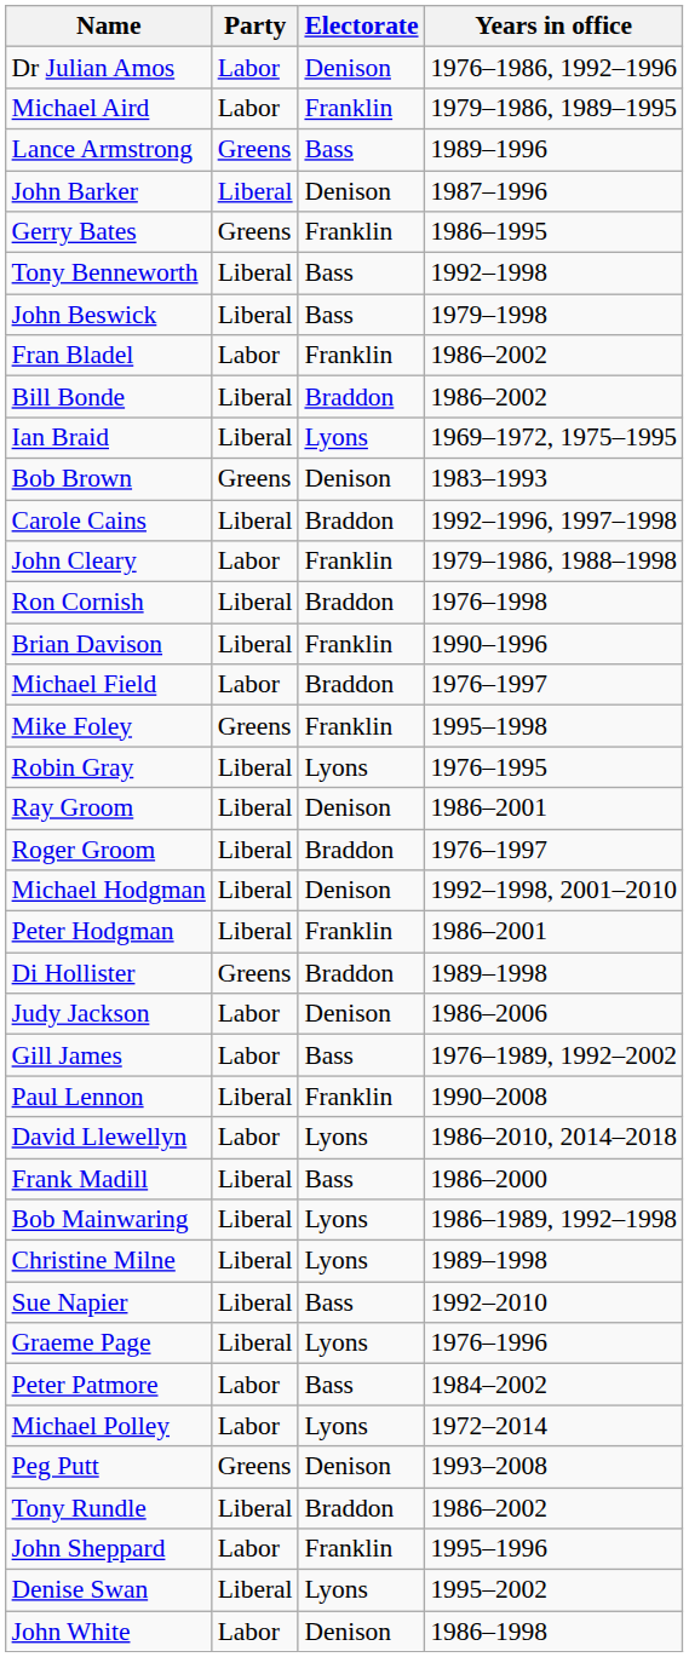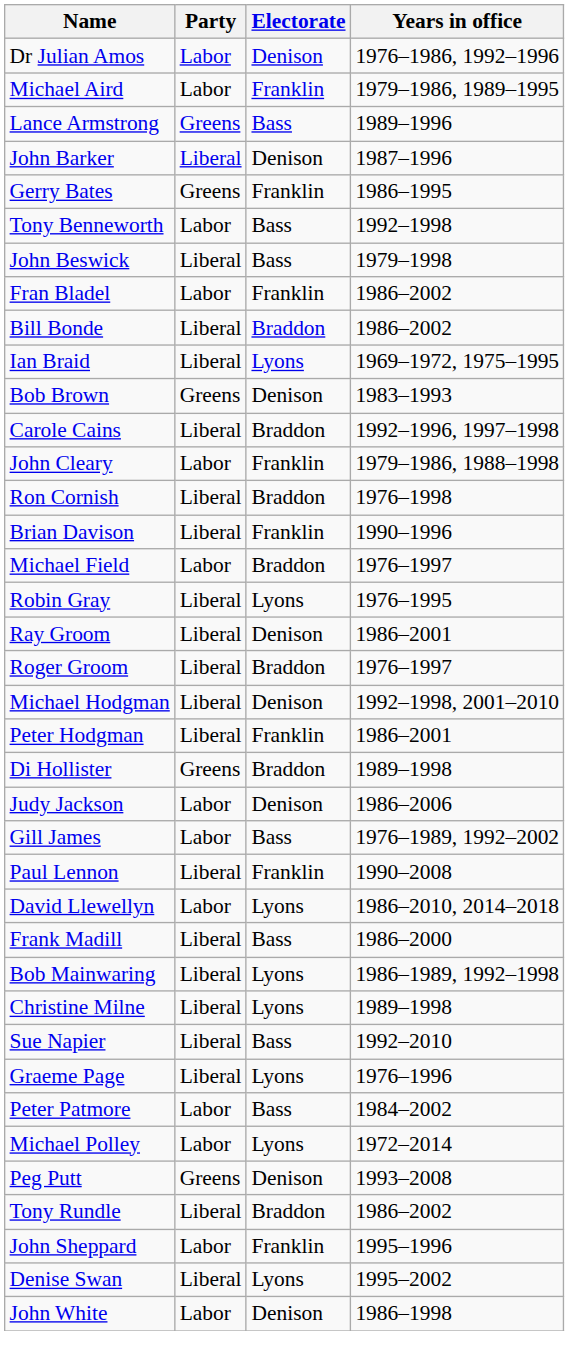 <table class="wikitable sortable">
 <tr>
 <th>Name</th>
 <th>Party</th>
 <th><a href='#'>Electorate</a></th>
 <th>Years in office</th>
 </tr>
 <tr>
 <td>Dr <a href='#'>Julian Amos</a></td>
 <td><a href='#'>Labor</a></td>
 <td><a href='#'>Denison</a></td>
 <td>1976–1986, 1992–1996</td>
 </tr>
 <tr>
 <td><a href='#'>Michael Aird</a></td>
 <td>Labor</td>
 <td><a href='#'>Franklin</a></td>
 <td>1979–1986, 1989–1995</td>
 </tr>
 <tr>
 <td><a href='#'>Lance Armstrong</a></td>
 <td><a href='#'>Greens</a></td>
 <td><a href='#'>Bass</a></td>
 <td>1989–1996</td>
 </tr>
 <tr>
 <td><a href='#'>John Barker</a></td>
 <td><a href='#'>Liberal</a></td>
 <td>Denison</td>
 <td>1987–1996</td>
 </tr>
 <tr>
 <td><a href='#'>Gerry Bates</a></td>
 <td>Greens</td>
 <td>Franklin</td>
 <td>1986–1995</td>
 </tr>
 <tr>
 <td><a href='#'>Tony Benneworth</a></td>
-<td>Liberal</td>
+<td>Labor</td>
 <td>Bass</td>
 <td>1992–1998</td>
 </tr>
 <tr>
 <td><a href='#'>John Beswick</a></td>
 <td>Liberal</td>
 <td>Bass</td>
 <td>1979–1998</td>
 </tr>
 <tr>
 <td><a href='#'>Fran Bladel</a></td>
 <td>Labor</td>
 <td>Franklin</td>
 <td>1986–2002</td>
 </tr>
 <tr>
 <td><a href='#'>Bill Bonde</a></td>
 <td>Liberal</td>
 <td><a href='#'>Braddon</a></td>
 <td>1986–2002</td>
 </tr>
 <tr>
 <td><a href='#'>Ian Braid</a></td>
 <td>Liberal</td>
 <td><a href='#'>Lyons</a></td>
 <td>1969–1972, 1975–1995</td>
 </tr>
 <tr>
 <td><a href='#'>Bob Brown</a></td>
 <td>Greens</td>
 <td>Denison</td>
 <td>1983–1993</td>
 </tr>
 <tr>
 <td><a href='#'>Carole Cains</a></td>
 <td>Liberal</td>
 <td>Braddon</td>
 <td>1992–1996, 1997–1998</td>
 </tr>
 <tr>
 <td><a href='#'>John Cleary</a></td>
 <td>Labor</td>
 <td>Franklin</td>
 <td>1979–1986, 1988–1998</td>
 </tr>
 <tr>
 <td><a href='#'>Ron Cornish</a></td>
 <td>Liberal</td>
 <td>Braddon</td>
 <td>1976–1998</td>
 </tr>
 <tr>
 <td><a href='#'>Brian Davison</a></td>
 <td>Liberal</td>
 <td>Franklin</td>
 <td>1990–1996</td>
 </tr>
 <tr>
 <td><a href='#'>Michael Field</a></td>
 <td>Labor</td>
 <td>Braddon</td>
 <td>1976–1997</td>
-</tr>
-<tr>
-<td><a href='#'>Mike Foley</a></td>
-<td>Greens</td>
-<td>Franklin</td>
-<td>1995–1998</td>
 </tr>
 <tr>
 <td><a href='#'>Robin Gray</a></td>
 <td>Liberal</td>
 <td>Lyons</td>
 <td>1976–1995</td>
 </tr>
 <tr>
 <td><a href='#'>Ray Groom</a></td>
 <td>Liberal</td>
 <td>Denison</td>
 <td>1986–2001</td>
 </tr>
 <tr>
 <td><a href='#'>Roger Groom</a></td>
 <td>Liberal</td>
 <td>Braddon</td>
 <td>1976–1997</td>
 </tr>
 <tr>
 <td><a href='#'>Michael Hodgman</a></td>
 <td>Liberal</td>
 <td>Denison</td>
 <td>1992–1998, 2001–2010</td>
 </tr>
 <tr>
 <td><a href='#'>Peter Hodgman</a></td>
 <td>Liberal</td>
 <td>Franklin</td>
 <td>1986–2001</td>
 </tr>
 <tr>
 <td><a href='#'>Di Hollister</a></td>
 <td>Greens</td>
 <td>Braddon</td>
 <td>1989–1998</td>
 </tr>
 <tr>
 <td><a href='#'>Judy Jackson</a></td>
 <td>Labor</td>
 <td>Denison</td>
 <td>1986–2006</td>
 </tr>
 <tr>
 <td><a href='#'>Gill James</a></td>
 <td>Labor</td>
 <td>Bass</td>
 <td>1976–1989, 1992–2002</td>
 </tr>
 <tr>
 <td><a href='#'>Paul Lennon</a></td>
 <td>Liberal</td>
 <td>Franklin</td>
 <td>1990–2008</td>
 </tr>
 <tr>
 <td><a href='#'>David Llewellyn</a></td>
 <td>Labor</td>
 <td>Lyons</td>
 <td>1986–2010, 2014–2018</td>
 </tr>
 <tr>
 <td><a href='#'>Frank Madill</a></td>
 <td>Liberal</td>
 <td>Bass</td>
 <td>1986–2000</td>
 </tr>
 <tr>
 <td><a href='#'>Bob Mainwaring</a></td>
 <td>Liberal</td>
 <td>Lyons</td>
 <td>1986–1989, 1992–1998</td>
 </tr>
 <tr>
 <td><a href='#'>Christine Milne</a></td>
 <td>Liberal</td>
 <td>Lyons</td>
 <td>1989–1998</td>
 </tr>
 <tr>
 <td><a href='#'>Sue Napier</a></td>
 <td>Liberal</td>
 <td>Bass</td>
 <td>1992–2010</td>
 </tr>
 <tr>
 <td><a href='#'>Graeme Page</a></td>
 <td>Liberal</td>
 <td>Lyons</td>
 <td>1976–1996</td>
 </tr>
 <tr>
 <td><a href='#'>Peter Patmore</a></td>
 <td>Labor</td>
 <td>Bass</td>
 <td>1984–2002</td>
 </tr>
 <tr>
 <td><a href='#'>Michael Polley</a></td>
 <td>Labor</td>
 <td>Lyons</td>
 <td>1972–2014</td>
 </tr>
 <tr>
 <td><a href='#'>Peg Putt</a></td>
 <td>Greens</td>
 <td>Denison</td>
 <td>1993–2008</td>
 </tr>
 <tr>
 <td><a href='#'>Tony Rundle</a></td>
 <td>Liberal</td>
 <td>Braddon</td>
 <td>1986–2002</td>
 </tr>
 <tr>
 <td><a href='#'>John Sheppard</a></td>
 <td>Labor</td>
 <td>Franklin</td>
 <td>1995–1996</td>
 </tr>
 <tr>
 <td><a href='#'>Denise Swan</a></td>
 <td>Liberal</td>
 <td>Lyons</td>
 <td>1995–2002</td>
 </tr>
 <tr>
 <td><a href='#'>John White</a></td>
 <td>Labor</td>
 <td>Denison</td>
 <td>1986–1998</td>
 </tr>
 <tr>
 </tr>
 </table>
